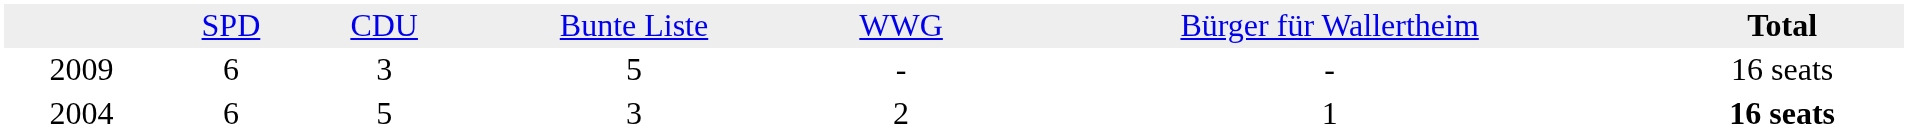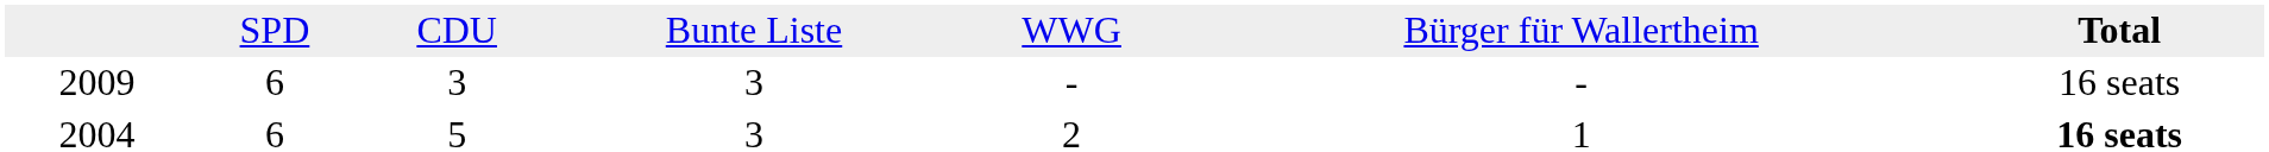 <table border="0" cellpadding="2" cellspacing="0" width="60%">
 <tr bgcolor="#eeeeee" align="center">
 <td></td>
 <td><a href='#'>SPD</a></td>
 <td><a href='#'>CDU</a></td>
 <td><a href='#'>Bunte Liste</a></td>
 <td><a href='#'>WWG</a></td>
 <td><a href='#'>Bürger für Wallertheim</a></td>
 <td><strong>Total</strong></td>
 </tr>
 <tr align="center">
 <td>2009</td>
 <td>6</td>
 <td>3</td>
-<td>5</td>
+<td>3</td>
 <td>-</td>
 <td>-</td>
 <td>16 seats</td>
 </tr>
 <tr align="center">
 <td>2004</td>
 <td>6</td>
 <td>5</td>
 <td>3</td>
 <td>2</td>
 <td>1</td>
 <td><strong>16 seats</strong></td>
 </tr>
 </table>
